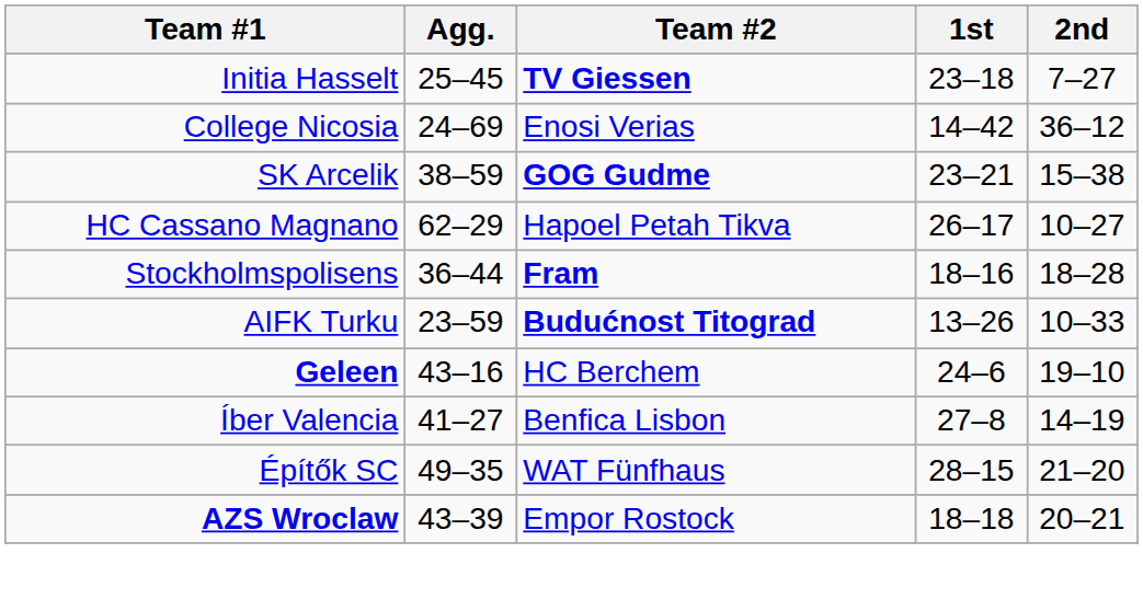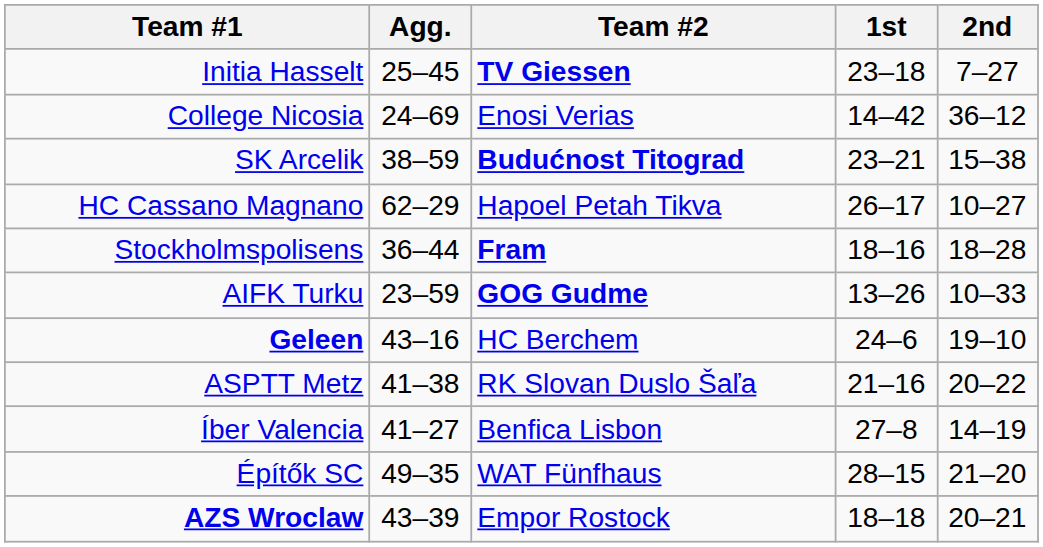 <table class=wikitable style="text-align:center">
 <tr>
 <th width=200>Team #1</th>
 <th width=50>Agg.</th>
 <th width=200>Team #2</th>
 <th width=50>1st</th>
 <th width=50>2nd</th>
 </tr>
 <tr>
 <td align=right><a href='#'>Initia Hasselt</a> </td>
 <td>25–45</td>
 <td align=left> <strong><a href='#'>TV Giessen</a></strong></td>
 <td align=center>23–18</td>
 <td align=center>7–27</td>
 </tr>
 <tr>
 <td align=right><a href='#'>College Nicosia</a> </td>
 <td>24–69</td>
 <td align=left> <a href='#'>Enosi Verias</a></td>
 <td align=center>14–42</td>
 <td align=center>36–12</td>
 </tr>
 <tr>
 <td align=right><a href='#'>SK Arcelik</a> </td>
 <td>38–59</td>
-<td align=left> <strong><a href='#'>GOG Gudme</a></strong></td>
+<td align=left> <strong><a href='#'>Budućnost Titograd</a></strong></td>
 <td align=center>23–21</td>
 <td align=center>15–38</td>
 </tr>
 <tr>
 <td align=right><a href='#'>HC Cassano Magnano</a> </td>
 <td>62–29</td>
 <td align=left> <a href='#'>Hapoel Petah Tikva</a></td>
 <td align=center>26–17</td>
 <td align=center>10–27</td>
 </tr>
 <tr>
 <td align=right><a href='#'>Stockholmspolisens</a> </td>
 <td>36–44</td>
 <td align=left> <strong><a href='#'>Fram</a></strong></td>
 <td align=center>18–16</td>
 <td align=center>18–28</td>
 </tr>
 <tr>
 <td align=right><a href='#'>AIFK Turku</a> </td>
 <td>23–59</td>
-<td align=left> <strong><a href='#'>Budućnost Titograd</a></strong></td>
+<td align=left> <strong><a href='#'>GOG Gudme</a></strong></td>
 <td align=center>13–26</td>
 <td align=center>10–33</td>
 </tr>
 <tr>
 <td align=right><strong><a href='#'>Geleen</a></strong> </td>
 <td>43–16</td>
 <td align=left> <a href='#'>HC Berchem</a></td>
 <td align=center>24–6</td>
 <td align=center>19–10</td>
+</tr>
+<tr>
+<td align=right><a href='#'>ASPTT Metz</a> </td>
+<td>41–38</td>
+<td align=left> <a href='#'>RK Slovan Duslo Šaľa</a></td>
+<td align=center>21–16</td>
+<td align=center>20–22</td>
 </tr>
 <tr>
 <td align=right><a href='#'>Íber Valencia</a> </td>
 <td>41–27</td>
 <td align=left> <a href='#'>Benfica Lisbon</a></td>
 <td align=center>27–8</td>
 <td align=center>14–19</td>
 </tr>
 <tr>
 <td align=right><a href='#'>Építők SC</a> </td>
 <td>49–35</td>
 <td align=left> <a href='#'>WAT Fünfhaus</a></td>
 <td align=center>28–15</td>
 <td align=center>21–20</td>
 </tr>
 <tr>
 <td align=right><strong><a href='#'>AZS Wroclaw</a></strong> </td>
 <td>43–39</td>
 <td align=left> <a href='#'>Empor Rostock</a></td>
 <td align=center>18–18</td>
 <td align=center>20–21</td>
 </tr>
 </table>
